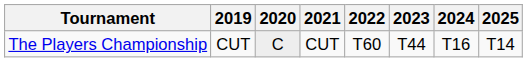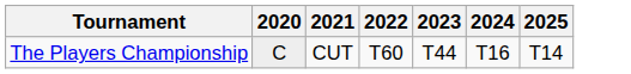 <table class="wikitable" style="font-size:95%;text-align:center;">
 <tr>
 <th>Tournament</th>
-<th>2019</th>
 <th>2020</th>
 <th>2021</th>
 <th>2022</th>
 <th>2023</th>
 <th>2024</th>
 <th>2025</th>
 </tr>
 <tr>
 <td align=left><a href='#'>The Players Championship</a></td>
-<td>CUT</td>
 <td style="background:#eeeeee;">C</td>
 <td>CUT</td>
 <td>T60</td>
 <td>T44</td>
 <td>T16</td>
 <td>T14</td>
 </tr>
 </table>
